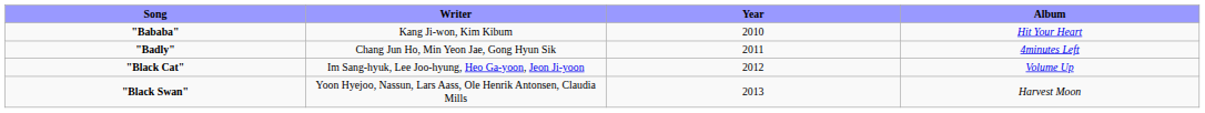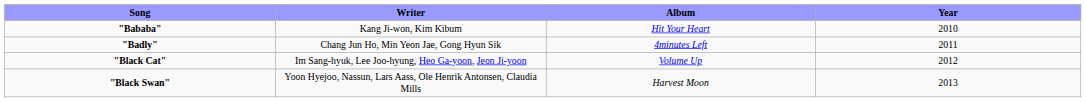 <table class="wikitable" style="margin:0.5em auto; clear:both; font-size:.9em; text-align:center; width:100%">
 <tr>
 <th width="500" style="background: #99F;">Song</th>
 <th width="500" style="background: #99F;">Writer</th>
+<th width="500" style="background: #99F;">Album</th>
 <th width="500" style="background: #99F;">Year</th>
-<th width="500" style="background: #99F;">Album</th>
 </tr>
 <tr>
 <td><strong>"Bababa"</strong></td>
 <td>Kang Ji-won, Kim Kibum</td>
+<td><em><a href='#'>Hit Your Heart</a></em></td>
 <td>2010</td>
-<td><em><a href='#'>Hit Your Heart</a></em></td>
 </tr>
 <tr>
 <td><strong>"Badly"</strong></td>
 <td>Chang Jun Ho, Min Yeon Jae, Gong Hyun Sik</td>
+<td><em><a href='#'>4minutes Left</a></em></td>
 <td>2011</td>
-<td><em><a href='#'>4minutes Left</a></em></td>
 </tr>
 <tr>
 <td><strong>"Black Cat"</strong></td>
 <td>Im Sang-hyuk, Lee Joo-hyung, <a href='#'>Heo Ga-yoon</a>, <a href='#'>Jeon Ji-yoon</a></td>
+<td><em><a href='#'>Volume Up</a></em></td>
 <td>2012</td>
-<td><em><a href='#'>Volume Up</a></em></td>
 </tr>
 <tr>
 <td><strong>"Black Swan"</strong></td>
 <td>Yoon Hyejoo, Nassun, Lars Aass, Ole Henrik Antonsen, Claudia Mills</td>
+<td><em>Harvest Moon</em></td>
 <td>2013</td>
-<td><em>Harvest Moon</em></td>
 </tr>
 </table>
